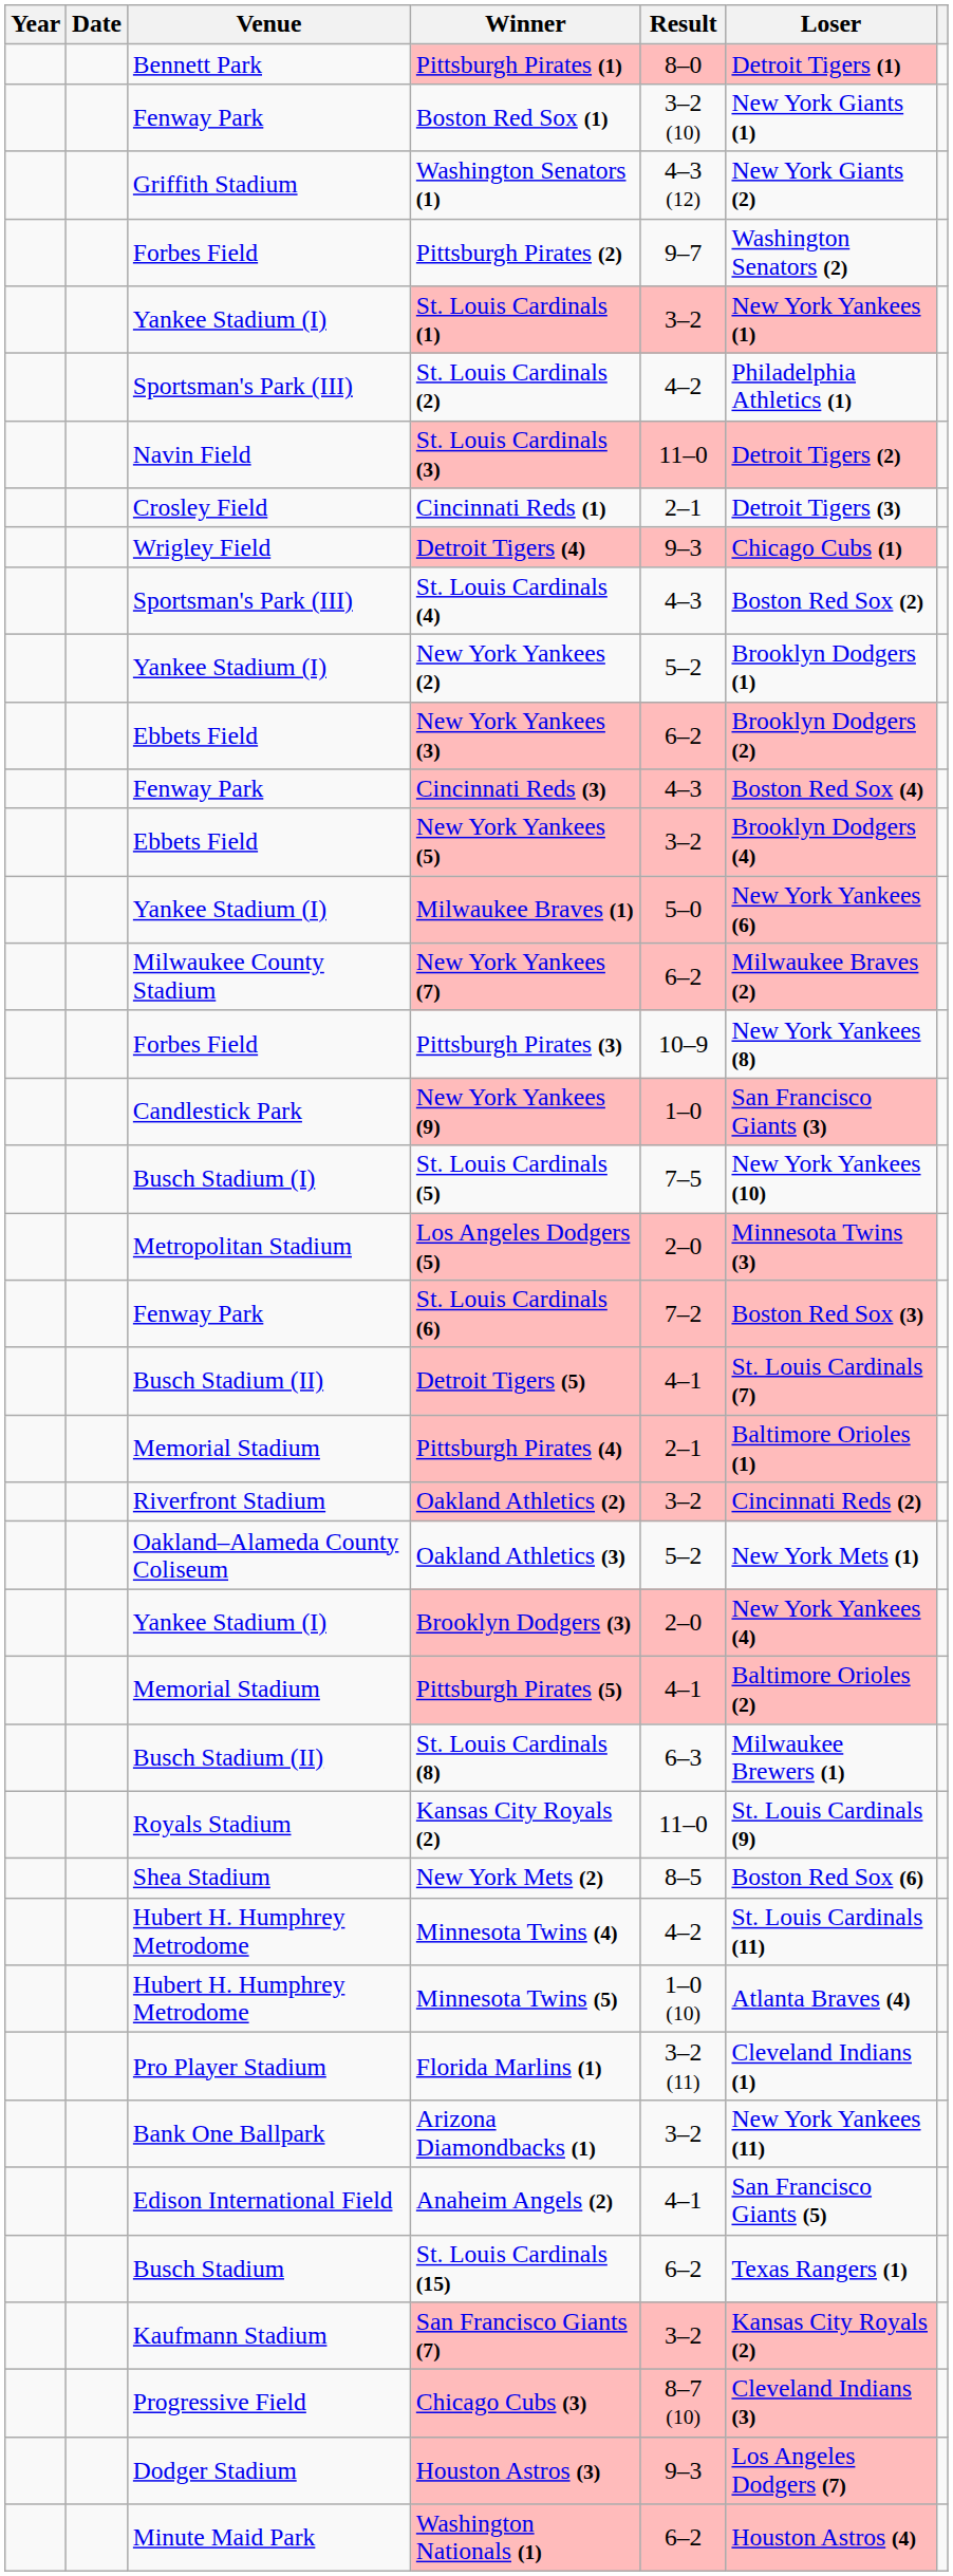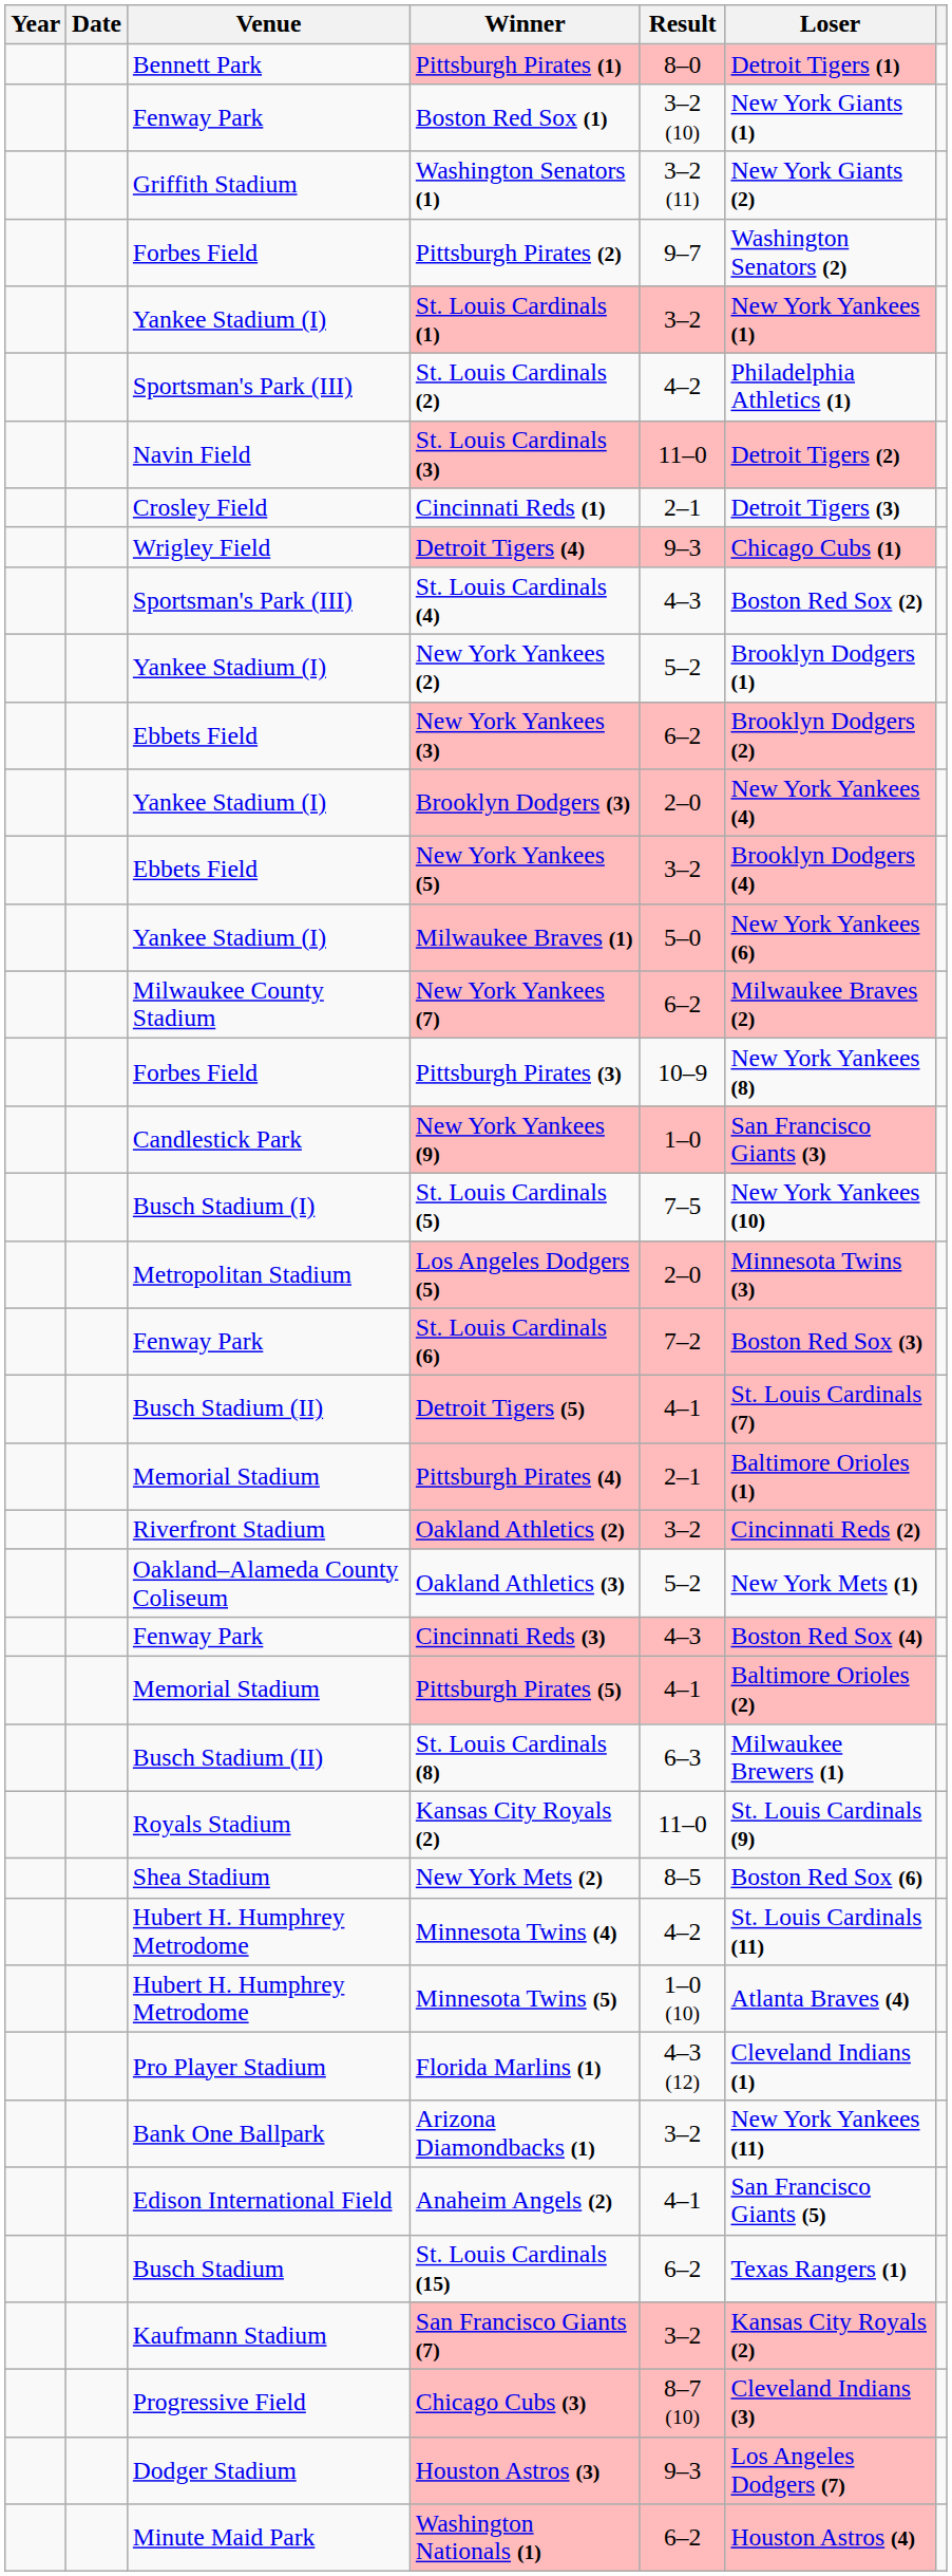 <table class="wikitable sortable">
 <tr>
 <th scope=col>Year</th>
 <th scope=col>Date</th>
 <th scope=col>Venue</th>
 <th scope=col class="sortable">Winner</th>
 <th scope=col class="unsortable">Result</th>
 <th scope=col class="sortable">Loser</th>
 <th scope=col class="unsortable"></th>
 </tr>
 <tr>
 <td></td>
 <td></td>
 <td><a href='#'>Bennett Park</a></td>
 <td bgcolor="#ffbbbb"><a href='#'>Pittsburgh Pirates</a> <small><strong>(1)</strong></small></td>
 <td align=center bgcolor="#ffbbbb">8–0</td>
 <td bgcolor="#ffbbbb"><a href='#'>Detroit Tigers</a> <small><strong>(1)</strong></small></td>
 <td></td>
 </tr>
 <tr>
 <td></td>
 <td></td>
 <td><a href='#'>Fenway Park</a></td>
 <td><a href='#'>Boston Red Sox</a> <small><strong>(1)</strong></small></td>
 <td align=center>3–2 <small>(10)</small></td>
 <td><a href='#'>New York Giants</a> <small><strong>(1)</strong></small></td>
 <td></td>
 </tr>
 <tr>
 <td></td>
 <td></td>
 <td><a href='#'>Griffith Stadium</a></td>
 <td><a href='#'>Washington Senators</a> <small><strong>(1)</strong></small></td>
-<td align=center>4–3 <small>(12)</small></td>
+<td align=center>3–2 <small>(11)</small></td>
 <td><a href='#'>New York Giants</a> <small><strong>(2)</strong></small></td>
 <td></td>
 </tr>
 <tr>
 <td></td>
 <td></td>
 <td><a href='#'>Forbes Field</a></td>
 <td><a href='#'>Pittsburgh Pirates</a> <small><strong>(2)</strong></small></td>
 <td align=center>9–7</td>
 <td><a href='#'>Washington Senators</a> <small><strong>(2)</strong></small></td>
 <td></td>
 </tr>
 <tr>
 <td></td>
 <td></td>
 <td><a href='#'>Yankee Stadium (I)</a></td>
 <td bgcolor="#ffbbbb"><a href='#'>St. Louis Cardinals</a> <small><strong>(1)</strong></small></td>
 <td align=center bgcolor="#ffbbbb">3–2</td>
 <td bgcolor="#ffbbbb"><a href='#'>New York Yankees</a> <small><strong>(1)</strong></small></td>
 <td></td>
 </tr>
 <tr>
 <td></td>
 <td></td>
 <td><a href='#'>Sportsman's Park (III)</a></td>
 <td><a href='#'>St. Louis Cardinals</a> <small><strong>(2)</strong></small></td>
 <td align=center>4–2</td>
 <td><a href='#'>Philadelphia Athletics</a> <small><strong>(1)</strong></small></td>
 <td></td>
 </tr>
 <tr>
 <td></td>
 <td></td>
 <td><a href='#'>Navin Field</a></td>
 <td bgcolor="#ffbbbb"><a href='#'>St. Louis Cardinals</a> <small><strong>(3)</strong></small></td>
 <td align=center bgcolor="#ffbbbb">11–0</td>
 <td bgcolor="#ffbbbb"><a href='#'>Detroit Tigers</a> <small><strong>(2)</strong></small></td>
 <td></td>
 </tr>
 <tr>
 <td></td>
 <td></td>
 <td><a href='#'>Crosley Field</a></td>
 <td><a href='#'>Cincinnati Reds</a> <small><strong>(1)</strong></small></td>
 <td align=center>2–1</td>
 <td><a href='#'>Detroit Tigers</a> <small><strong>(3)</strong></small></td>
 <td></td>
 </tr>
 <tr>
 <td></td>
 <td></td>
 <td><a href='#'>Wrigley Field</a></td>
 <td bgcolor="#ffbbbb"><a href='#'>Detroit Tigers</a> <small><strong>(4)</strong></small></td>
 <td align=center bgcolor="#ffbbbb">9–3</td>
 <td bgcolor="#ffbbbb"><a href='#'>Chicago Cubs</a> <small><strong>(1)</strong></small></td>
 <td></td>
 </tr>
 <tr>
 <td></td>
 <td></td>
 <td><a href='#'>Sportsman's Park (III)</a></td>
 <td><a href='#'>St. Louis Cardinals</a> <small><strong>(4)</strong></small></td>
 <td align=center>4–3</td>
 <td><a href='#'>Boston Red Sox</a> <small><strong>(2)</strong></small></td>
 <td></td>
 </tr>
 <tr>
 <td></td>
 <td></td>
 <td><a href='#'>Yankee Stadium (I)</a></td>
 <td><a href='#'>New York Yankees</a> <small><strong>(2)</strong></small></td>
 <td align=center>5–2</td>
 <td><a href='#'>Brooklyn Dodgers</a> <small><strong>(1)</strong></small></td>
 <td></td>
 </tr>
 <tr>
 <td></td>
 <td></td>
 <td><a href='#'>Ebbets Field</a></td>
 <td bgcolor="#ffbbbb"><a href='#'>New York Yankees</a> <small><strong>(3)</strong></small></td>
 <td align=center bgcolor="#ffbbbb">6–2</td>
 <td bgcolor="#ffbbbb"><a href='#'>Brooklyn Dodgers</a> <small><strong>(2)</strong></small></td>
 <td></td>
 </tr>
 <tr>
 <td></td>
 <td></td>
-<td><a href='#'>Fenway Park</a></td>
-<td bgcolor="#ffbbbb"><a href='#'>Cincinnati Reds</a> <small><strong>(3)</strong></small></td>
-<td align=center bgcolor="#ffbbbb">4–3</td>
-<td bgcolor="#ffbbbb"><a href='#'>Boston Red Sox</a> <small><strong>(4)</strong></small></td>
+<td><a href='#'>Yankee Stadium (I)</a></td>
+<td bgcolor="#ffbbbb"><a href='#'>Brooklyn Dodgers</a> <small><strong>(3)</strong></small></td>
+<td align=center bgcolor="#ffbbbb">2–0</td>
+<td bgcolor="#ffbbbb"><a href='#'>New York Yankees</a> <small><strong>(4)</strong></small></td>
 <td></td>
 </tr>
 <tr>
 <td></td>
 <td></td>
 <td><a href='#'>Ebbets Field</a></td>
 <td bgcolor="#ffbbbb"><a href='#'>New York Yankees</a> <small><strong>(5)</strong></small></td>
 <td align=center bgcolor="#ffbbbb">3–2</td>
 <td bgcolor="#ffbbbb"><a href='#'>Brooklyn Dodgers</a> <small><strong>(4)</strong></small></td>
 <td></td>
 </tr>
 <tr>
 <td></td>
 <td></td>
 <td><a href='#'>Yankee Stadium (I)</a></td>
 <td bgcolor="#ffbbbb"><a href='#'>Milwaukee Braves</a> <small><strong>(1)</strong></small></td>
 <td align=center bgcolor="#ffbbbb">5–0</td>
 <td bgcolor="#ffbbbb"><a href='#'>New York Yankees</a> <small><strong>(6)</strong></small></td>
 <td></td>
 </tr>
 <tr>
 <td></td>
 <td></td>
 <td><a href='#'>Milwaukee County Stadium</a></td>
 <td bgcolor="#ffbbbb"><a href='#'>New York Yankees</a> <small><strong>(7)</strong></small></td>
 <td align=center bgcolor="#ffbbbb">6–2</td>
 <td bgcolor="#ffbbbb"><a href='#'>Milwaukee Braves</a> <small><strong>(2)</strong></small></td>
 <td></td>
 </tr>
 <tr>
 <td></td>
 <td></td>
 <td><a href='#'>Forbes Field</a></td>
 <td><a href='#'>Pittsburgh Pirates</a> <small><strong>(3)</strong></small></td>
 <td align=center>10–9</td>
 <td><a href='#'>New York Yankees</a> <small><strong>(8)</strong></small></td>
 <td></td>
 </tr>
 <tr>
 <td></td>
 <td></td>
 <td><a href='#'>Candlestick Park</a></td>
 <td bgcolor="#ffbbbb"><a href='#'>New York Yankees</a> <small><strong>(9)</strong></small></td>
 <td align=center bgcolor="#ffbbbb">1–0</td>
 <td bgcolor="#ffbbbb"><a href='#'>San Francisco Giants</a> <small><strong>(3)</strong></small></td>
 <td></td>
 </tr>
 <tr>
 <td></td>
 <td></td>
 <td><a href='#'>Busch Stadium (I)</a></td>
 <td><a href='#'>St. Louis Cardinals</a> <small><strong>(5)</strong></small></td>
 <td align=center>7–5</td>
 <td><a href='#'>New York Yankees</a> <small><strong>(10)</strong></small></td>
 <td></td>
 </tr>
 <tr>
 <td></td>
 <td></td>
 <td><a href='#'>Metropolitan Stadium</a></td>
 <td bgcolor="#ffbbbb"><a href='#'>Los Angeles Dodgers</a> <small><strong>(5)</strong></small></td>
 <td align=center bgcolor="#ffbbbb">2–0</td>
 <td bgcolor="#ffbbbb"><a href='#'>Minnesota Twins</a> <small><strong>(3)</strong></small></td>
 <td></td>
 </tr>
 <tr>
 <td></td>
 <td></td>
 <td><a href='#'>Fenway Park</a></td>
 <td bgcolor="#ffbbbb"><a href='#'>St. Louis Cardinals</a> <small><strong>(6)</strong></small></td>
 <td align=center bgcolor="#ffbbbb">7–2</td>
 <td bgcolor="#ffbbbb"><a href='#'>Boston Red Sox</a> <small><strong>(3)</strong></small></td>
 <td></td>
 </tr>
 <tr>
 <td></td>
 <td></td>
 <td><a href='#'>Busch Stadium (II)</a></td>
 <td bgcolor="#ffbbbb"><a href='#'>Detroit Tigers</a> <small><strong>(5)</strong></small></td>
 <td align=center bgcolor="#ffbbbb">4–1</td>
 <td bgcolor="#ffbbbb"><a href='#'>St. Louis Cardinals</a> <small><strong>(7)</strong></small></td>
 <td></td>
 </tr>
 <tr>
 <td></td>
 <td></td>
 <td><a href='#'>Memorial Stadium</a></td>
 <td bgcolor="#ffbbbb"><a href='#'>Pittsburgh Pirates</a> <small><strong>(4)</strong></small></td>
 <td align=center bgcolor="#ffbbbb">2–1</td>
 <td bgcolor="#ffbbbb"><a href='#'>Baltimore Orioles</a> <small><strong>(1)</strong></small></td>
 <td></td>
 </tr>
 <tr>
 <td></td>
 <td></td>
 <td><a href='#'>Riverfront Stadium</a></td>
 <td bgcolor="#ffbbbb"><a href='#'>Oakland Athletics</a> <small><strong>(2)</strong></small></td>
 <td align=center bgcolor="#ffbbbb">3–2</td>
 <td bgcolor="#ffbbbb"><a href='#'>Cincinnati Reds</a> <small><strong>(2)</strong></small></td>
 <td></td>
 </tr>
 <tr>
 <td></td>
 <td></td>
 <td><a href='#'>Oakland–Alameda County Coliseum</a></td>
 <td><a href='#'>Oakland Athletics</a> <small><strong>(3)</strong></small></td>
 <td align=center>5–2</td>
 <td><a href='#'>New York Mets</a> <small><strong>(1)</strong></small></td>
 <td></td>
 </tr>
 <tr>
 <td></td>
 <td></td>
-<td><a href='#'>Yankee Stadium (I)</a></td>
-<td bgcolor="#ffbbbb"><a href='#'>Brooklyn Dodgers</a> <small><strong>(3)</strong></small></td>
-<td align=center bgcolor="#ffbbbb">2–0</td>
-<td bgcolor="#ffbbbb"><a href='#'>New York Yankees</a> <small><strong>(4)</strong></small></td>
+<td><a href='#'>Fenway Park</a></td>
+<td bgcolor="#ffbbbb"><a href='#'>Cincinnati Reds</a> <small><strong>(3)</strong></small></td>
+<td align=center bgcolor="#ffbbbb">4–3</td>
+<td bgcolor="#ffbbbb"><a href='#'>Boston Red Sox</a> <small><strong>(4)</strong></small></td>
 <td></td>
 </tr>
 <tr>
 <td></td>
 <td></td>
 <td><a href='#'>Memorial Stadium</a></td>
 <td bgcolor="#ffbbbb"><a href='#'>Pittsburgh Pirates</a> <small><strong>(5)</strong></small></td>
 <td align=center bgcolor="#ffbbbb">4–1</td>
 <td bgcolor="#ffbbbb"><a href='#'>Baltimore Orioles</a> <small><strong>(2)</strong></small></td>
 <td></td>
 </tr>
 <tr>
 <td></td>
 <td></td>
 <td><a href='#'>Busch Stadium (II)</a></td>
 <td><a href='#'>St. Louis Cardinals</a> <small><strong>(8)</strong></small></td>
 <td align=center>6–3</td>
 <td><a href='#'>Milwaukee Brewers</a> <small><strong>(1)</strong></small></td>
 <td></td>
 </tr>
 <tr>
 <td></td>
 <td></td>
 <td><a href='#'>Royals Stadium</a></td>
 <td><a href='#'>Kansas City Royals</a> <small><strong>(2)</strong></small></td>
 <td align=center>11–0</td>
 <td><a href='#'>St. Louis Cardinals</a> <small><strong>(9)</strong></small></td>
 <td></td>
 </tr>
 <tr>
 <td></td>
 <td></td>
 <td><a href='#'>Shea Stadium</a></td>
 <td><a href='#'>New York Mets</a> <small><strong>(2)</strong></small></td>
 <td align=center>8–5</td>
 <td><a href='#'>Boston Red Sox</a> <small><strong>(6)</strong></small></td>
 <td></td>
 </tr>
 <tr>
 <td></td>
 <td></td>
 <td><a href='#'>Hubert H. Humphrey Metrodome</a></td>
 <td><a href='#'>Minnesota Twins</a> <small><strong>(4)</strong></small></td>
 <td align=center>4–2</td>
 <td><a href='#'>St. Louis Cardinals</a> <small><strong>(11)</strong></small></td>
 <td></td>
 </tr>
 <tr>
 <td></td>
 <td></td>
 <td><a href='#'>Hubert H. Humphrey Metrodome</a></td>
 <td><a href='#'>Minnesota Twins</a> <small><strong>(5)</strong></small></td>
 <td align=center>1–0 <small>(10)</small></td>
 <td><a href='#'>Atlanta Braves</a> <small><strong>(4)</strong></small></td>
 <td></td>
 </tr>
 <tr>
 <td></td>
 <td></td>
 <td><a href='#'>Pro Player Stadium</a></td>
 <td><a href='#'>Florida Marlins</a> <small><strong>(1)</strong></small></td>
-<td align=center>3–2 <small>(11)</small></td>
+<td align=center>4–3 <small>(12)</small></td>
 <td><a href='#'>Cleveland Indians</a> <small><strong>(1)</strong></small></td>
 <td></td>
 </tr>
 <tr>
 <td></td>
 <td></td>
 <td><a href='#'>Bank One Ballpark</a></td>
 <td><a href='#'>Arizona Diamondbacks</a> <small><strong>(1)</strong></small></td>
 <td align=center>3–2</td>
 <td><a href='#'>New York Yankees</a> <small><strong>(11)</strong></small></td>
 <td></td>
 </tr>
 <tr>
 <td></td>
 <td></td>
 <td><a href='#'>Edison International Field</a></td>
 <td><a href='#'>Anaheim Angels</a> <small><strong>(2)</strong></small></td>
 <td align=center>4–1</td>
 <td><a href='#'>San Francisco Giants</a> <small><strong>(5)</strong></small></td>
 <td></td>
 </tr>
 <tr>
 <td></td>
 <td></td>
 <td><a href='#'>Busch Stadium</a></td>
 <td><a href='#'>St. Louis Cardinals</a> <small><strong>(15)</strong></small></td>
 <td align=center>6–2</td>
 <td><a href='#'>Texas Rangers</a> <small><strong>(1)</strong></small></td>
 <td></td>
 </tr>
 <tr>
 <td></td>
 <td></td>
 <td><a href='#'>Kaufmann Stadium</a></td>
 <td bgcolor="#ffbbbb"><a href='#'>San Francisco Giants</a> <small><strong>(7)</strong></small></td>
 <td align=center bgcolor="#ffbbbb">3–2</td>
 <td bgcolor="#ffbbbb"><a href='#'>Kansas City Royals</a> <small><strong>(2)</strong></small></td>
 <td></td>
 </tr>
 <tr>
 <td></td>
 <td></td>
 <td><a href='#'>Progressive Field</a></td>
 <td bgcolor="#ffbbbb"><a href='#'>Chicago Cubs</a> <small><strong>(3)</strong></small></td>
 <td align=center bgcolor="#ffbbbb">8–7 <small>(10)</small></td>
 <td bgcolor="#ffbbbb"><a href='#'>Cleveland Indians</a> <small><strong>(3)</strong></small></td>
 <td></td>
 </tr>
 <tr>
 <td></td>
 <td></td>
 <td><a href='#'>Dodger Stadium</a></td>
 <td bgcolor="#ffbbbb"><a href='#'>Houston Astros</a> <small><strong>(3)</strong></small></td>
 <td align=center bgcolor="#ffbbbb">9–3</td>
 <td bgcolor="#ffbbbb"><a href='#'>Los Angeles Dodgers</a> <small><strong>(7)</strong></small></td>
 <td></td>
 </tr>
 <tr>
 <td></td>
 <td></td>
 <td><a href='#'>Minute Maid Park</a></td>
 <td bgcolor="#ffbbbb"><a href='#'>Washington Nationals</a> <small><strong>(1)</strong></small></td>
 <td align=center bgcolor="#ffbbbb">6–2</td>
 <td bgcolor="#ffbbbb"><a href='#'>Houston Astros</a> <small><strong>(4)</strong></small></td>
 <td></td>
 </tr>
 </table>
